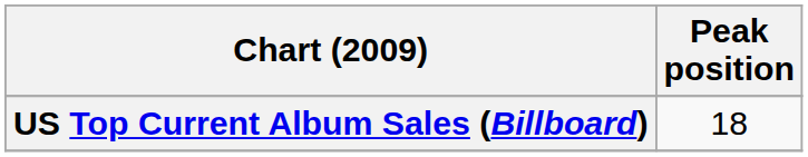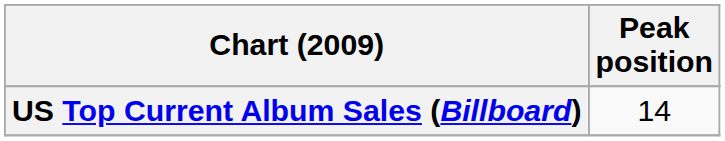 <table class="wikitable sortable plainrowheaders" style="text-align:center">
 <tr>
 <th scope="col">Chart (2009)</th>
 <th scope="col">Peak<br>position</th>
 </tr>
 <tr>
 </tr>
 <tr>
 </tr>
 <tr>
 <th scope="row">US <a href='#'>Top Current Album Sales</a> (<em><a href='#'>Billboard</a></em>)</th>
-<td>18</td>
+<td>14</td>
 </tr>
 <tr>
 </tr>
 </table>
